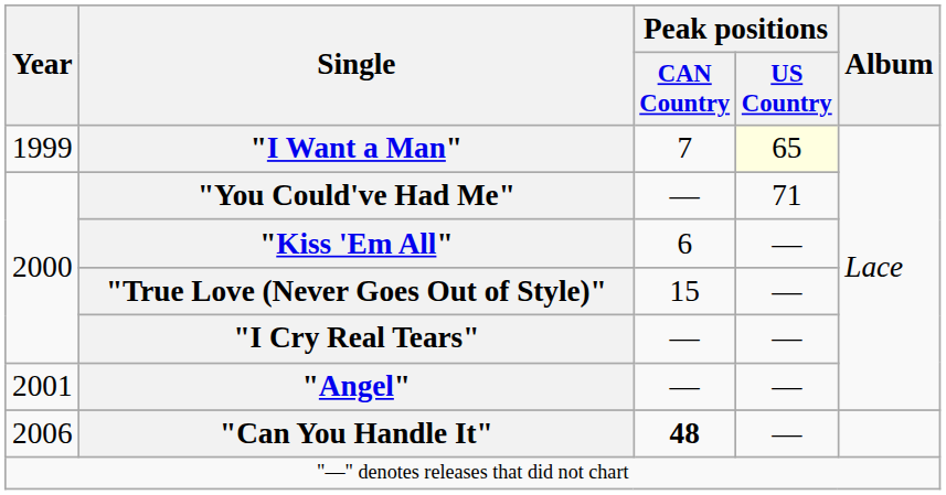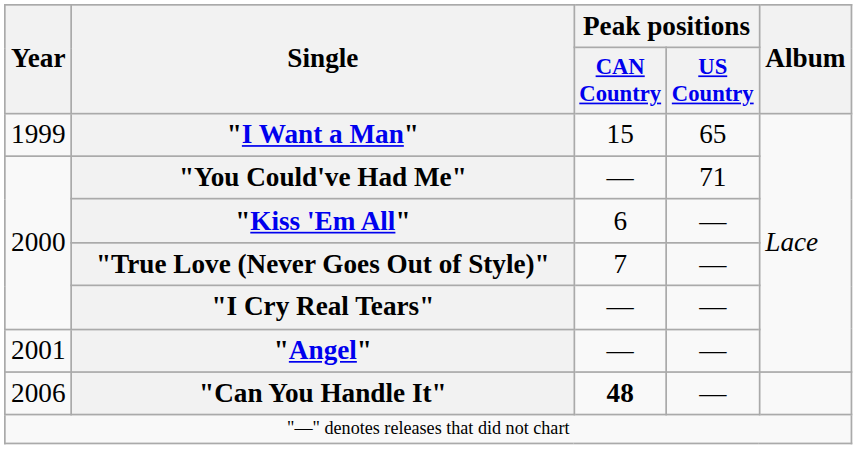 <table class="wikitable plainrowheaders" style="text-align:center;">
 <tr>
 <th rowspan="2">Year</th>
 <th rowspan="2" style="width:18em;">Single</th>
 <th colspan="2">Peak positions</th>
 <th rowspan="2">Album</th>
 </tr>
 <tr style="font-size:smaller;">
 <th width="45"><a href='#'>CAN Country</a><br></th>
 <th width="45"><a href='#'>US Country</a><br></th>
 </tr>
 <tr>
 <td>1999</td>
 <th scope="row">"<a href='#'>I Want a Man</a>"</th>
-<td>7</td>
-<td style="background: lightyellow;">65</td>
+<td>15</td>
+<td>65</td>
 <td align="left" rowspan="6"><em>Lace</em></td>
 </tr>
 <tr>
 <td rowspan="4">2000</td>
 <th scope="row">"You Could've Had Me"</th>
 <td>—</td>
 <td>71</td>
 </tr>
 <tr>
 <th scope="row">"<a href='#'>Kiss 'Em All</a>"</th>
 <td>6</td>
 <td>—</td>
 </tr>
 <tr>
 <th scope="row">"True Love (Never Goes Out of Style)"</th>
-<td>15</td>
+<td>7</td>
 <td>—</td>
 </tr>
 <tr>
 <th scope="row">"I Cry Real Tears"</th>
 <td>—</td>
 <td>—</td>
 </tr>
 <tr>
 <td>2001</td>
 <th scope="row">"<a href='#'>Angel</a>"</th>
 <td>—</td>
 <td>—</td>
 </tr>
 <tr>
 <td>2006</td>
 <th scope="row">"Can You Handle It"</th>
 <td><strong>48</strong></td>
 <td>—</td>
 <td></td>
 </tr>
 <tr>
 <td colspan="5" style="font-size:8pt">"—" denotes releases that did not chart</td>
 </tr>
 </table>
